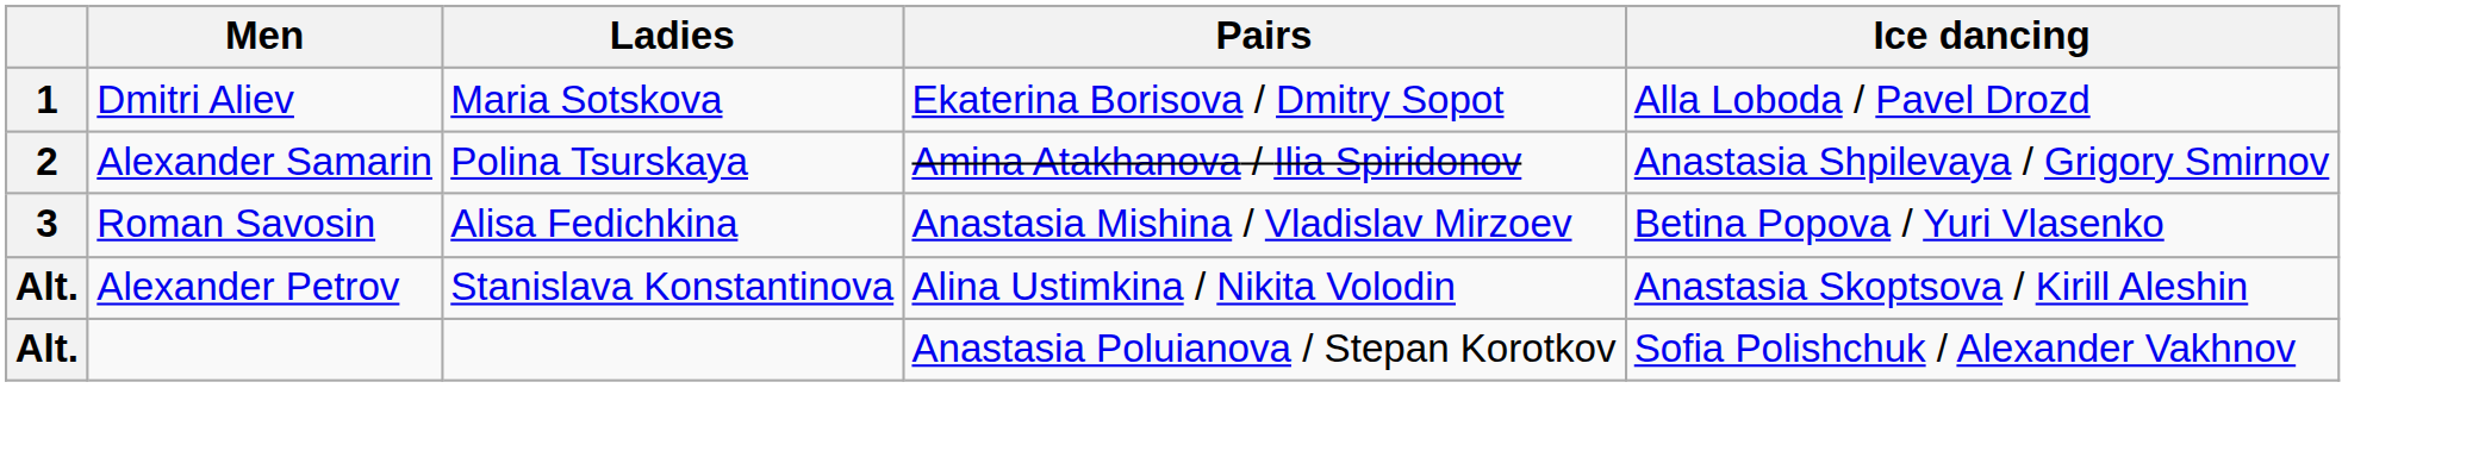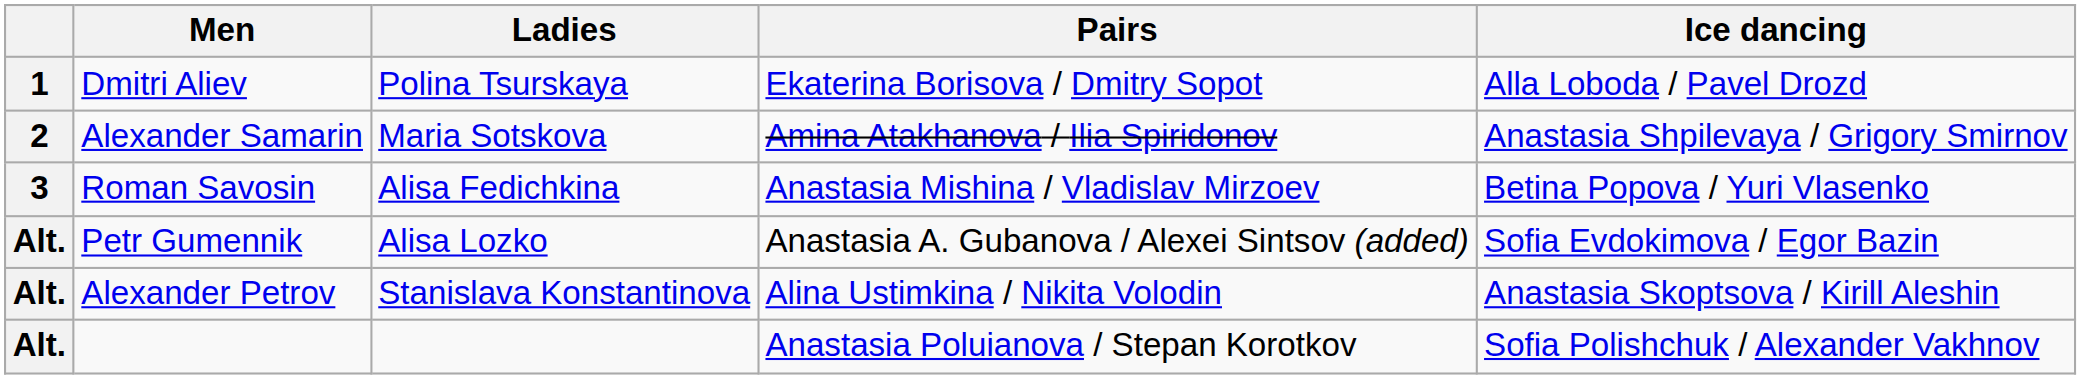 <table class="wikitable">
 <tr>
 <th></th>
 <th>Men</th>
 <th>Ladies</th>
 <th>Pairs</th>
 <th>Ice dancing</th>
 </tr>
 <tr>
 <th>1</th>
 <td><a href='#'>Dmitri Aliev</a></td>
-<td><a href='#'>Maria Sotskova</a></td>
+<td><a href='#'>Polina Tsurskaya</a></td>
 <td><a href='#'>Ekaterina Borisova</a> / <a href='#'>Dmitry Sopot</a></td>
 <td><a href='#'>Alla Loboda</a> / <a href='#'>Pavel Drozd</a></td>
 </tr>
 <tr>
 <th>2</th>
 <td><a href='#'>Alexander Samarin</a></td>
-<td><a href='#'>Polina Tsurskaya</a></td>
+<td><a href='#'>Maria Sotskova</a></td>
 <td><s><a href='#'>Amina Atakhanova</a> / <a href='#'>Ilia Spiridonov</a></s></td>
 <td><a href='#'>Anastasia Shpilevaya</a> / <a href='#'>Grigory Smirnov</a></td>
 </tr>
 <tr>
 <th>3</th>
 <td><a href='#'>Roman Savosin</a></td>
 <td><a href='#'>Alisa Fedichkina</a></td>
 <td><a href='#'>Anastasia Mishina</a> / <a href='#'>Vladislav Mirzoev</a></td>
 <td><a href='#'>Betina Popova</a> / <a href='#'>Yuri Vlasenko</a></td>
+</tr>
+<tr>
+<th>Alt.</th>
+<td><a href='#'>Petr Gumennik</a></td>
+<td><a href='#'>Alisa Lozko</a></td>
+<td>Anastasia A. Gubanova / Alexei Sintsov <em>(added)</em></td>
+<td><a href='#'>Sofia Evdokimova</a> / <a href='#'>Egor Bazin</a></td>
 </tr>
 <tr>
 <th>Alt.</th>
 <td><a href='#'>Alexander Petrov</a></td>
 <td><a href='#'>Stanislava Konstantinova</a></td>
 <td><a href='#'>Alina Ustimkina</a> / <a href='#'>Nikita Volodin</a></td>
 <td><a href='#'>Anastasia Skoptsova</a> / <a href='#'>Kirill Aleshin</a></td>
 </tr>
 <tr>
 <th>Alt.</th>
 <td></td>
 <td></td>
 <td><a href='#'>Anastasia Poluianova</a> / Stepan Korotkov</td>
 <td><a href='#'>Sofia Polishchuk</a> / <a href='#'>Alexander Vakhnov</a></td>
 </tr>
 </table>
